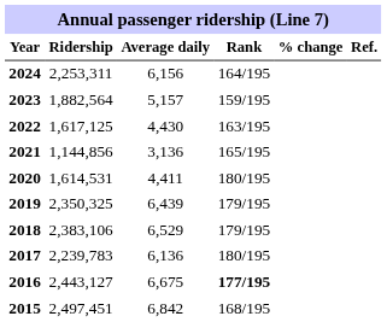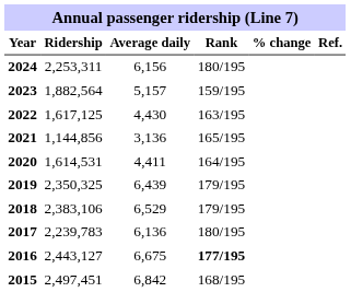 <table class="toccolours" cellpadding="4" cellspacing="0" style="text-align:right;">
 <tr>
 <th colspan="6"  style="background-color:#ccf; background-color:#ccf; font-size:110%; text-align:center;">Annual passenger ridership (Line 7)</th>
 </tr>
 <tr style="font-size:95%; text-align:center">
 <th style="border-bottom:1px solid black">Year</th>
 <th style="border-bottom:1px solid black">Ridership</th>
 <th style="border-bottom:1px solid black">Average daily</th>
 <th style="border-bottom:1px solid black">Rank</th>
 <th style="border-bottom:1px solid black">% change</th>
 <th style="border-bottom:1px solid black">Ref.</th>
 </tr>
 <tr>
 </tr>
 <tr style="text-align:center;">
 <td><strong>2024</strong></td>
 <td>2,253,311</td>
 <td>6,156</td>
-<td>164/195</td>
+<td>180/195</td>
 <td></td>
 <td></td>
 </tr>
 <tr style="text-align:center;">
 <td><strong>2023</strong></td>
 <td>1,882,564</td>
 <td>5,157</td>
 <td>159/195</td>
 <td></td>
 <td></td>
 </tr>
 <tr>
 </tr>
 <tr style="text-align:center;">
 <td><strong>2022</strong></td>
 <td>1,617,125</td>
 <td>4,430</td>
 <td>163/195</td>
 <td></td>
 <td></td>
 </tr>
 <tr style="text-align:center;">
 <td><strong>2021</strong></td>
 <td>1,144,856</td>
 <td>3,136</td>
 <td>165/195</td>
 <td></td>
 <td></td>
 </tr>
 <tr style="text-align:center;">
 <td><strong>2020</strong></td>
 <td>1,614,531</td>
 <td>4,411</td>
-<td>180/195</td>
+<td>164/195</td>
 <td></td>
 <td></td>
 </tr>
 <tr style="text-align:center;">
 <td><strong>2019</strong></td>
 <td>2,350,325</td>
 <td>6,439</td>
 <td>179/195</td>
 <td></td>
 <td></td>
 </tr>
 <tr style="text-align:center;">
 <td><strong>2018</strong></td>
 <td>2,383,106</td>
 <td>6,529</td>
 <td>179/195</td>
 <td></td>
 <td></td>
 </tr>
 <tr style="text-align:center;">
 <td><strong>2017</strong></td>
 <td>2,239,783</td>
 <td>6,136</td>
 <td>180/195</td>
 <td></td>
 <td></td>
 </tr>
 <tr style="text-align:center;">
 <td><strong>2016</strong></td>
 <td>2,443,127</td>
 <td>6,675</td>
 <td><strong>177/195</strong></td>
 <td></td>
 <td></td>
 </tr>
 <tr style="text-align:center;">
 <td><strong>2015</strong></td>
 <td>2,497,451</td>
 <td>6,842</td>
 <td>168/195</td>
 <td></td>
 <td></td>
 </tr>
 </table>
